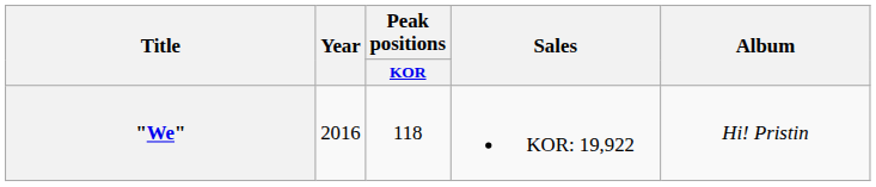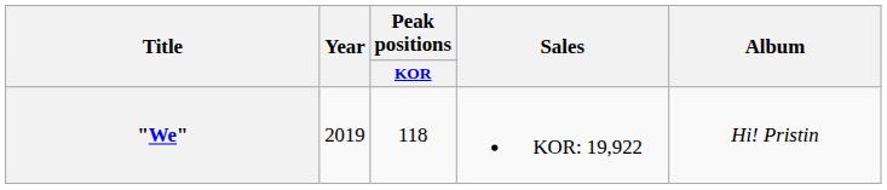 <table class="wikitable plainrowheaders" style="text-align:center;">
 <tr>
 <th scope="col" rowspan="2" style="width:15em;">Title</th>
 <th scope="col" rowspan="2">Year</th>
 <th scope="col" colspan="1">Peak positions</th>
 <th scope="col" rowspan="2" style="width:10em;">Sales</th>
 <th scope="col" rowspan="2" style="width:10em;">Album</th>
 </tr>
 <tr>
 <th style="width:3em;font-size:80%;"><a href='#'>KOR</a><br></th>
 </tr>
 <tr>
 <th scope="row">"<a href='#'>We</a>"</th>
-<td>2016</td>
+<td>2019</td>
 <td>118</td>
 <td><br><ul><li>KOR: 19,922</li></ul></td>
 <td><em>Hi! Pristin</em></td>
 </tr>
 </table>
